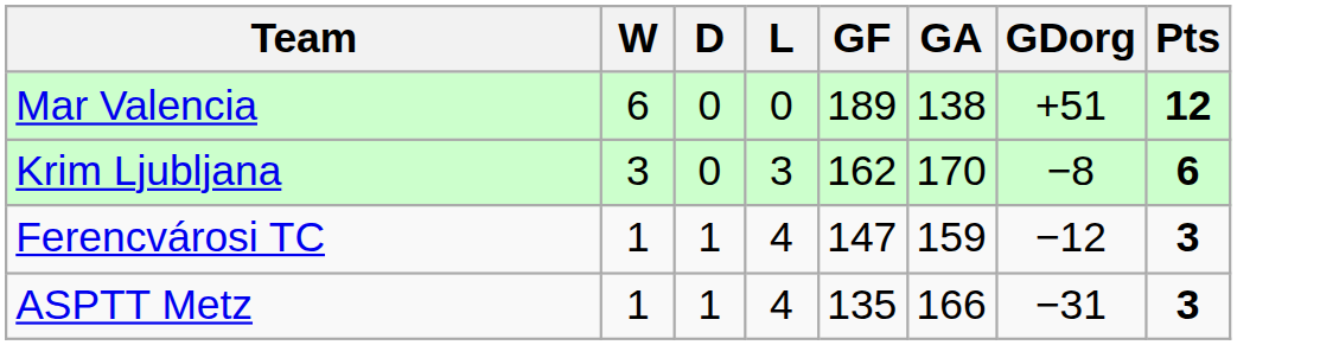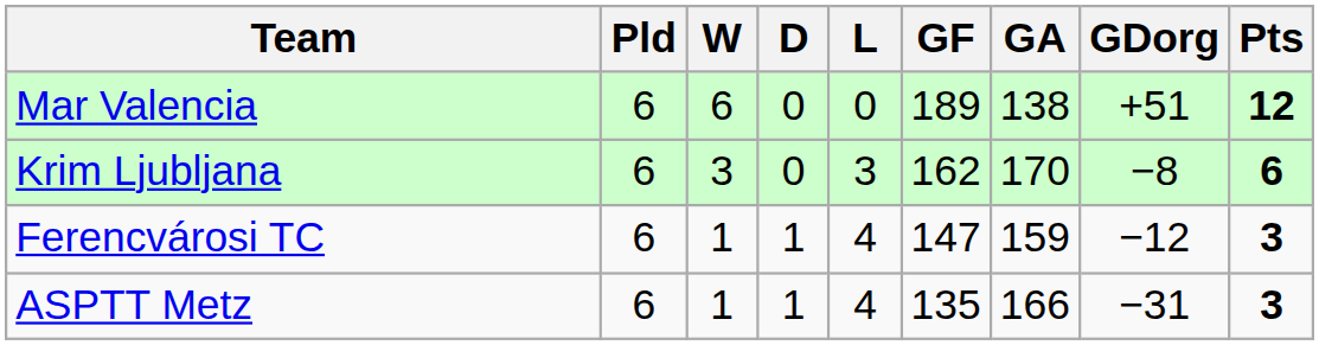 <table class="wikitable" style="text-align:center">
 <tr>
 <th width=220>Team</th>
+<th width=20>Pld</th>
 <th width=20>W</th>
 <th width=20>D</th>
 <th width=20>L</th>
 <th width=20>GF</th>
 <th width=20>GA</th>
 <th width=20>GDorg</th>
 <th width=20>Pts</th>
 </tr>
 <tr bgcolor="#ccffcc">
 <td align="left"> <a href='#'>Mar Valencia</a></td>
 <td>6</td>
+<td>6</td>
 <td>0</td>
 <td>0</td>
 <td>189</td>
 <td>138</td>
 <td>+51</td>
 <td><strong>12</strong></td>
 </tr>
 <tr bgcolor="#ccffcc">
 <td align="left"> <a href='#'>Krim Ljubljana</a></td>
+<td>6</td>
 <td>3</td>
 <td>0</td>
 <td>3</td>
 <td>162</td>
 <td>170</td>
 <td>−8</td>
 <td><strong>6</strong></td>
 </tr>
 <tr>
 <td align="left"> <a href='#'>Ferencvárosi TC</a></td>
+<td>6</td>
 <td>1</td>
 <td>1</td>
 <td>4</td>
 <td>147</td>
 <td>159</td>
 <td>−12</td>
 <td><strong>3</strong></td>
 </tr>
 <tr>
 <td align="left"> <a href='#'>ASPTT Metz</a></td>
+<td>6</td>
 <td>1</td>
 <td>1</td>
 <td>4</td>
 <td>135</td>
 <td>166</td>
 <td>−31</td>
 <td><strong>3</strong></td>
 </tr>
 </table>
